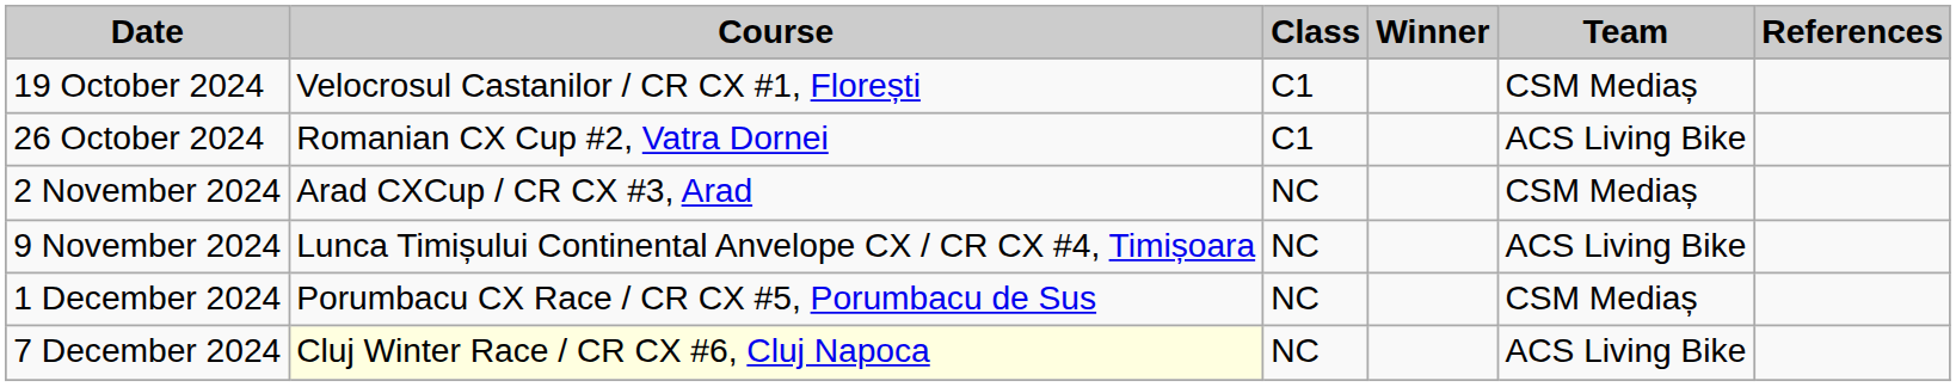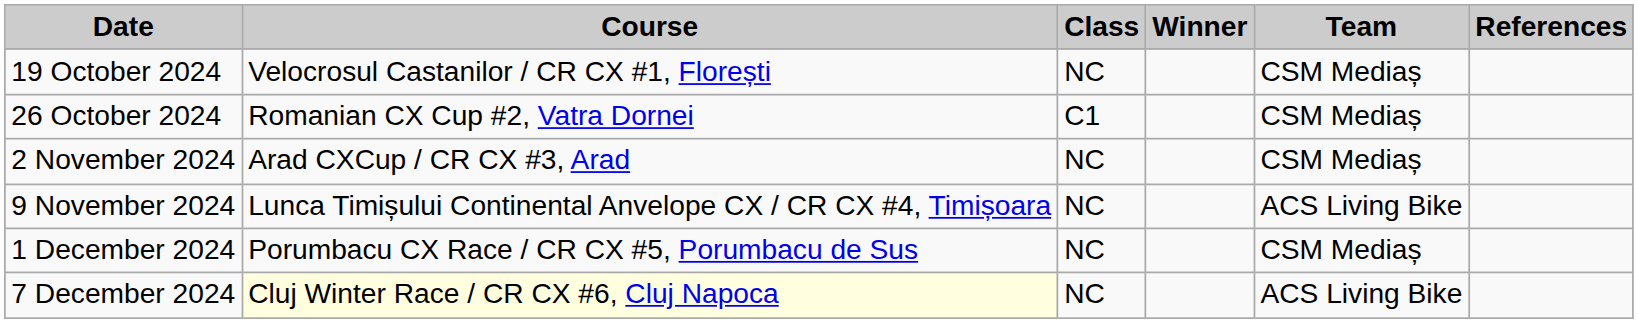 <table class="wikitable sortable alternance ">
 <tr>
 <th scope="col" style="background-color:#CCCCCC;">Date</th>
 <th scope="col" style="background-color:#CCCCCC;">Course</th>
 <th scope="col" style="background-color:#CCCCCC;">Class</th>
 <th scope="col" style="background-color:#CCCCCC;">Winner</th>
 <th scope="col" style="background-color:#CCCCCC;">Team</th>
 <th scope="col" style="background-color:#CCCCCC;">References</th>
 </tr>
 <tr>
 <td>19 October 2024</td>
 <td> Velocrosul Castanilor / CR CX #1, <a href='#'>Florești</a></td>
-<td>C1</td>
+<td>NC</td>
 <td></td>
 <td>CSM Mediaș</td>
 <td></td>
 </tr>
 <tr>
 <td>26 October 2024</td>
 <td> Romanian CX Cup #2, <a href='#'>Vatra Dornei</a></td>
 <td>C1</td>
 <td></td>
-<td>ACS Living Bike</td>
+<td>CSM Mediaș</td>
 <td></td>
 </tr>
 <tr>
 <td>2 November 2024</td>
 <td> Arad CXCup / CR CX #3, <a href='#'>Arad</a></td>
 <td>NC</td>
 <td></td>
 <td>CSM Mediaș</td>
 <td></td>
 </tr>
 <tr>
 <td>9 November 2024</td>
 <td> Lunca Timișului Continental Anvelope CX / CR CX #4, <a href='#'>Timișoara</a></td>
 <td>NC</td>
 <td></td>
 <td>ACS Living Bike</td>
 <td></td>
 </tr>
 <tr>
 <td>1 December 2024</td>
 <td> Porumbacu CX Race / CR CX #5, <a href='#'>Porumbacu de Sus</a></td>
 <td>NC</td>
 <td></td>
 <td>CSM Mediaș</td>
 <td></td>
 </tr>
 <tr>
 <td>7 December 2024</td>
 <td style="background: lightyellow;"> Cluj Winter Race / CR CX #6, <a href='#'>Cluj Napoca</a></td>
 <td>NC</td>
 <td></td>
 <td>ACS Living Bike</td>
 <td></td>
 </tr>
 </table>
